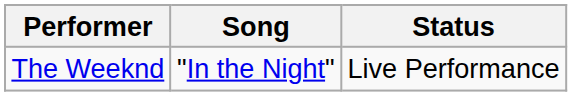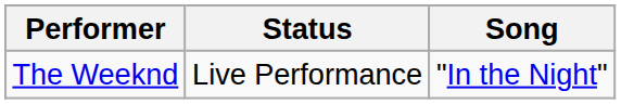 <table class="wikitable" style="font-size: 85%">
 <tr>
 <th>Performer</th>
+<th>Status</th>
 <th>Song</th>
-<th>Status</th>
 </tr>
 <tr>
 <td> <a href='#'>The Weeknd</a></td>
+<td>Live Performance</td>
 <td>"<a href='#'>In the Night</a>"</td>
-<td>Live Performance</td>
 </tr>
 </table>
